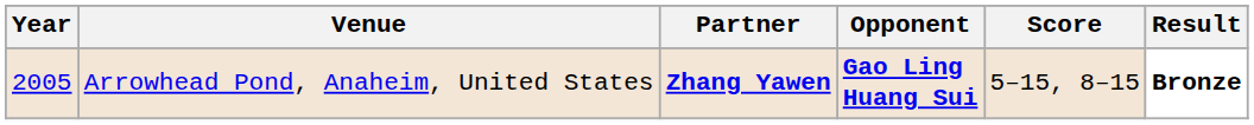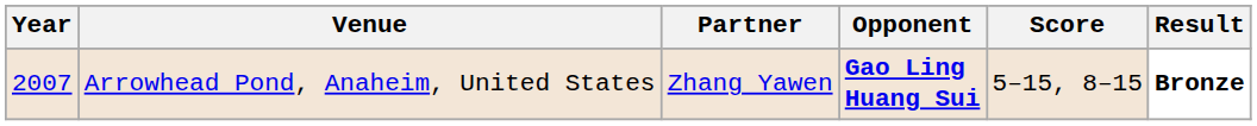 <table class="sortable wikitable" style="font-size: 90%;">
 <tr>
 <th>Year</th>
 <th>Venue</th>
 <th>Partner</th>
 <th>Opponent</th>
 <th>Score</th>
 <th>Result</th>
 </tr>
 <tr style="background:#F3E6D7">
-<td align="center"><a href='#'>2005</a></td>
+<td align="center"><a href='#'>2007</a></td>
 <td align="left"><a href='#'>Arrowhead Pond</a>, <a href='#'>Anaheim</a>, United States</td>
-<td align="left"><strong> <a href='#'>Zhang Yawen</a></strong></td>
+<td align="left"> <a href='#'>Zhang Yawen</a></td>
 <td align="left"><strong> <a href='#'>Gao Ling</a><br> <a href='#'>Huang Sui</a></strong></td>
 <td align="left">5–15, 8–15</td>
 <td style="text-align:left; background:white"> <strong>Bronze</strong></td>
 </tr>
 </table>
